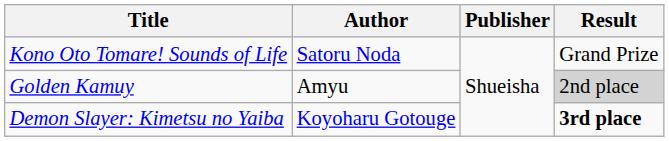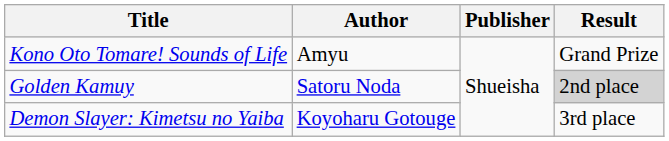 <table class="wikitable">
 <tr>
 <th>Title</th>
 <th>Author</th>
 <th>Publisher</th>
 <th>Result</th>
 </tr>
 <tr>
 <td><em><a href='#'>Kono Oto Tomare! Sounds of Life</a></em></td>
-<td><a href='#'>Satoru Noda</a></td>
+<td>Amyu</td>
 <td rowspan="3">Shueisha</td>
 <td>Grand Prize</td>
 </tr>
 <tr>
 <td><em><a href='#'>Golden Kamuy</a></em></td>
-<td>Amyu</td>
+<td><a href='#'>Satoru Noda</a></td>
 <td style="background: lightgrey;">2nd place</td>
 </tr>
 <tr>
 <td><em><a href='#'>Demon Slayer: Kimetsu no Yaiba</a></em></td>
 <td><a href='#'>Koyoharu Gotouge</a></td>
-<td><strong>3rd place</strong></td>
+<td>3rd place</td>
 </tr>
 </table>
